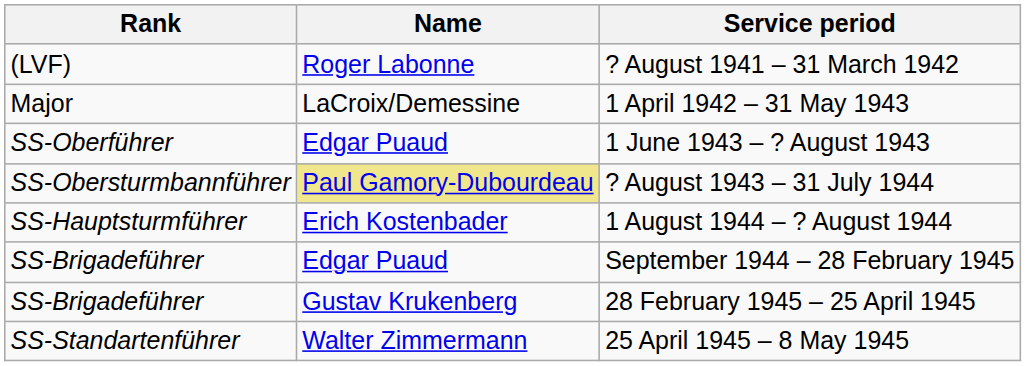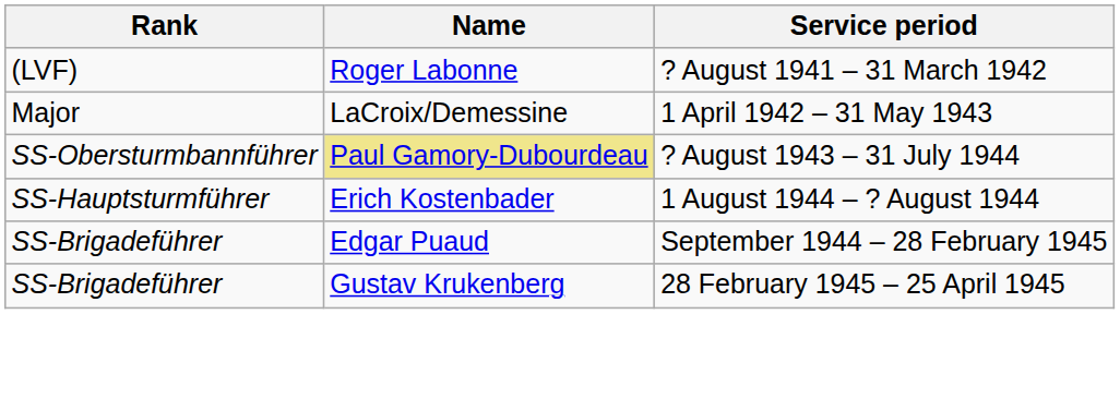 <table class="wikitable">
 <tr>
 <th>Rank</th>
 <th>Name</th>
 <th>Service period</th>
 </tr>
 <tr>
 <td>(LVF)</td>
 <td><a href='#'>Roger Labonne</a></td>
 <td>? August 1941 – 31 March 1942</td>
 </tr>
 <tr>
 <td>Major</td>
 <td>LaCroix/Demessine</td>
 <td>1 April 1942 – 31 May 1943</td>
-</tr>
-<tr>
-<td><em>SS-Oberführer</em></td>
-<td><a href='#'>Edgar Puaud</a></td>
-<td>1 June 1943 – ? August 1943</td>
 </tr>
 <tr>
 <td><em>SS-Obersturmbannführer</em></td>
 <td style="background: khaki;"><a href='#'>Paul Gamory-Dubourdeau</a></td>
 <td>? August 1943 – 31 July 1944</td>
 </tr>
 <tr>
 <td><em>SS-Hauptsturmführer</em></td>
 <td><a href='#'>Erich Kostenbader</a></td>
 <td>1 August 1944 – ? August 1944</td>
 </tr>
 <tr>
 <td><em>SS-Brigadeführer</em></td>
 <td><a href='#'>Edgar Puaud</a></td>
 <td>September 1944 – 28 February 1945</td>
 </tr>
 <tr>
 <td><em>SS-Brigadeführer</em></td>
 <td><a href='#'>Gustav Krukenberg</a></td>
 <td>28 February 1945 – 25 April 1945</td>
 </tr>
-<tr>
-<td><em>SS-Standartenführer</em></td>
-<td><a href='#'>Walter Zimmermann</a></td>
-<td>25 April 1945 – 8 May 1945</td>
-</tr>
 </table>
